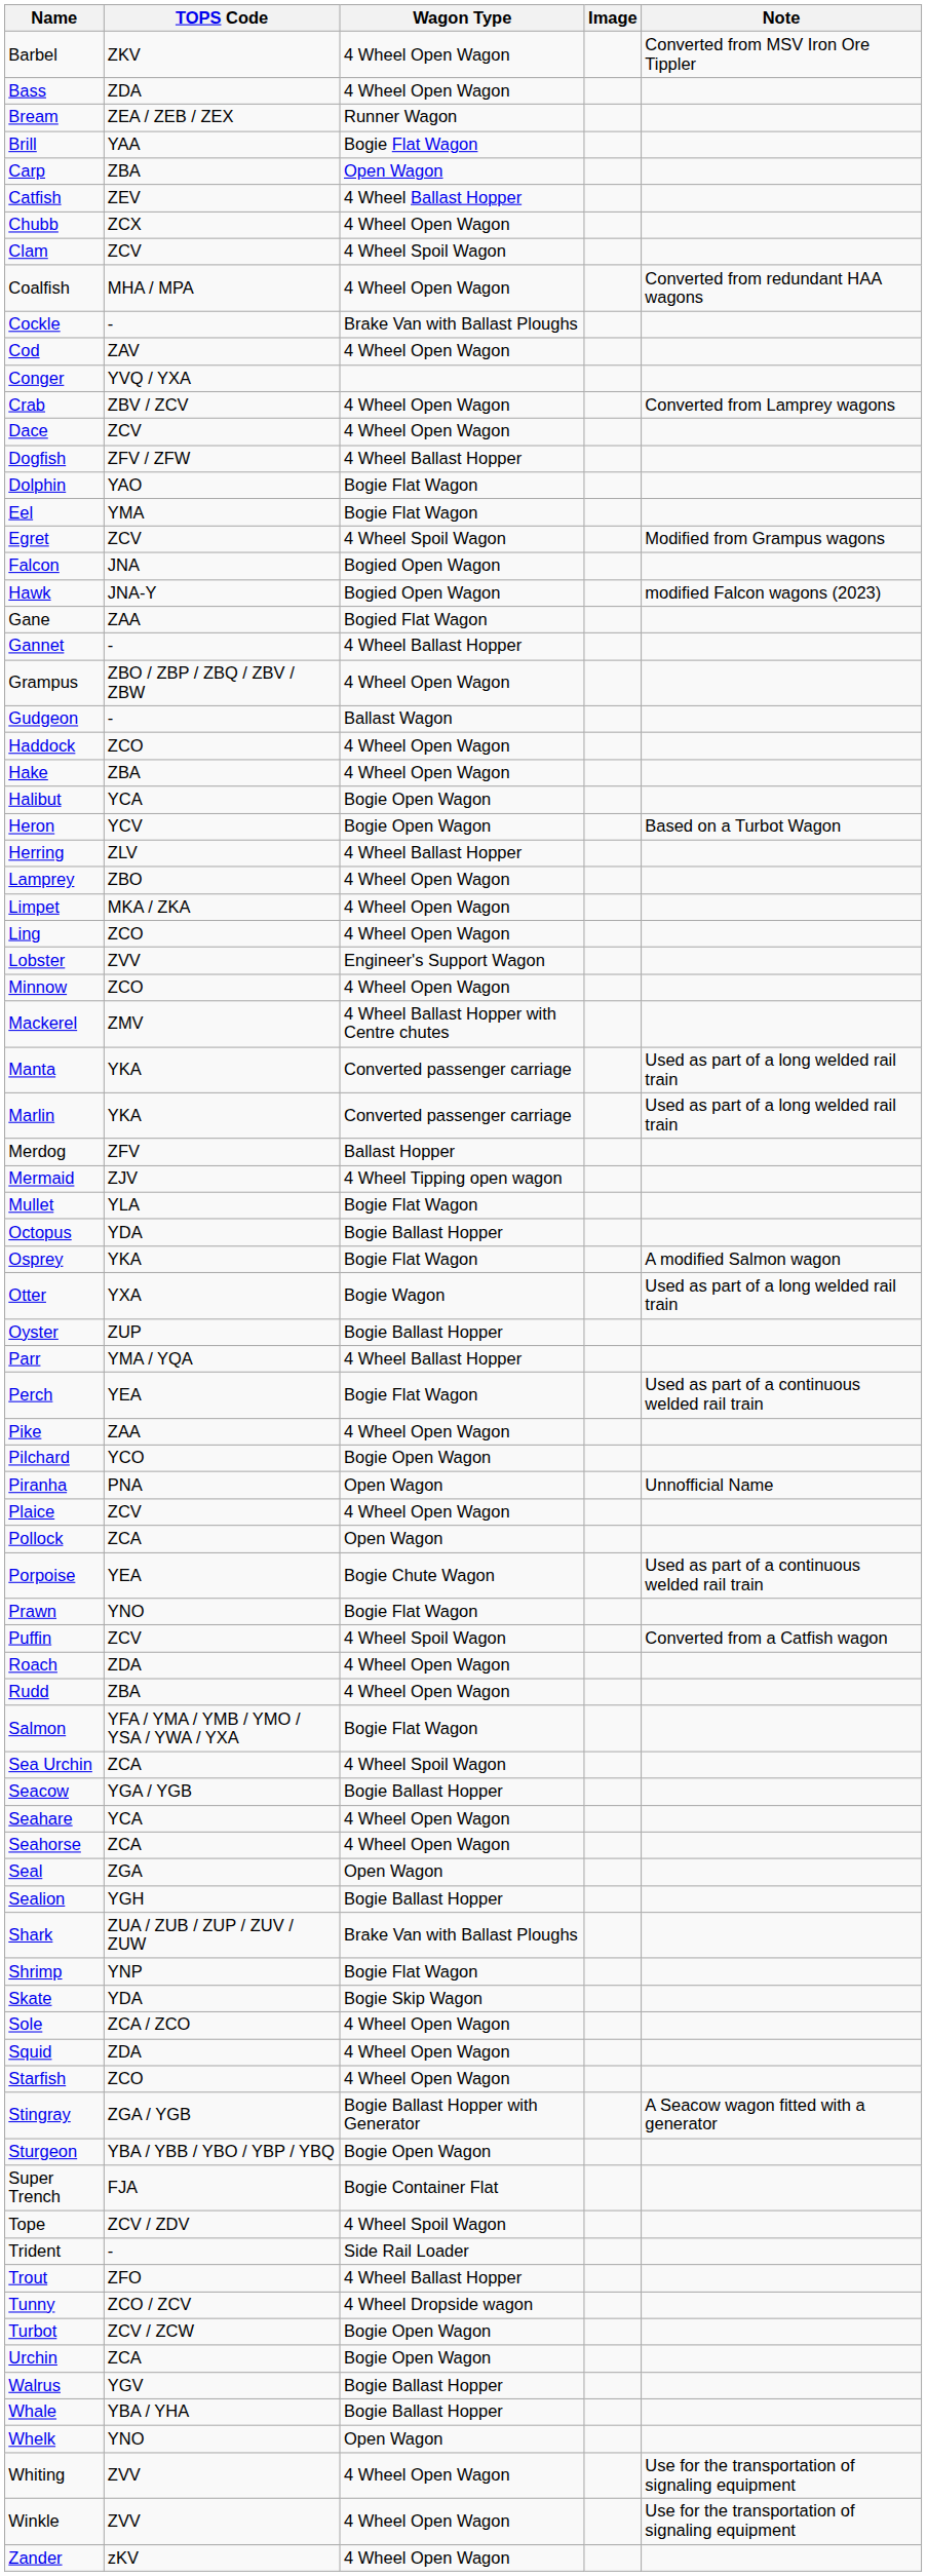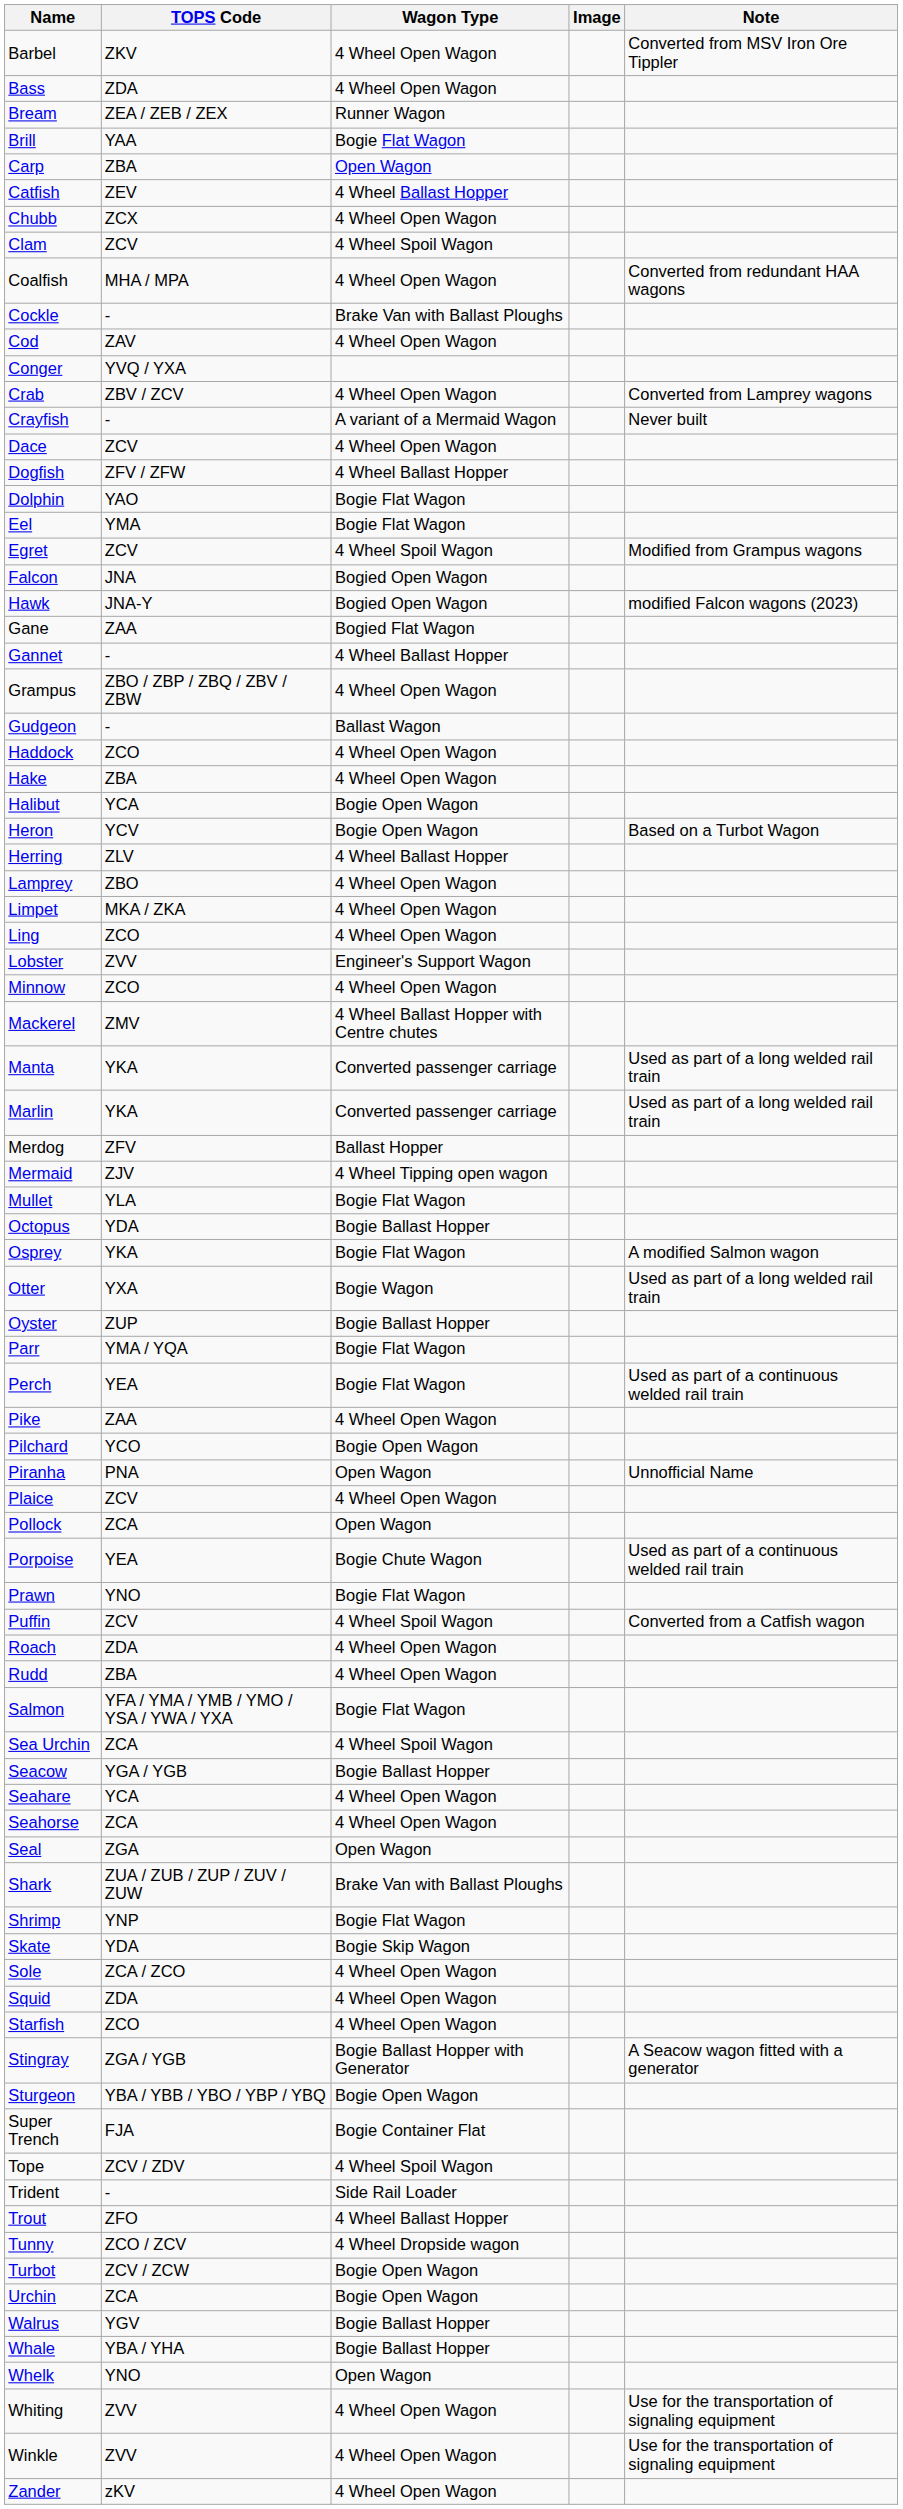 <table class="wikitable">
 <tr>
 <th>Name</th>
 <th><a href='#'>TOPS</a> Code </th>
 <th>Wagon Type</th>
 <th>Image</th>
 <th>Note</th>
 </tr>
 <tr>
 <td>Barbel</td>
 <td>ZKV</td>
 <td>4 Wheel Open Wagon </td>
 <td></td>
 <td>Converted from MSV Iron Ore Tippler</td>
 </tr>
 <tr>
 <td><a href='#'>Bass</a></td>
 <td>ZDA</td>
 <td>4 Wheel Open Wagon</td>
 <td></td>
 <td></td>
 </tr>
 <tr>
 <td><a href='#'>Bream</a></td>
 <td>ZEA / ZEB / ZEX</td>
 <td>Runner Wagon</td>
 <td></td>
 <td></td>
 </tr>
 <tr>
 <td><a href='#'>Brill</a></td>
 <td>YAA</td>
 <td>Bogie <a href='#'>Flat Wagon</a></td>
 <td></td>
 <td></td>
 </tr>
 <tr>
 <td><a href='#'>Carp</a></td>
 <td>ZBA</td>
 <td><a href='#'>Open Wagon</a></td>
 <td></td>
 <td></td>
 </tr>
 <tr>
 <td><a href='#'>Catfish</a></td>
 <td>ZEV</td>
 <td>4 Wheel <a href='#'>Ballast Hopper</a></td>
 <td></td>
 <td></td>
 </tr>
 <tr>
 <td><a href='#'>Chubb</a></td>
 <td>ZCX</td>
 <td>4 Wheel Open Wagon</td>
 <td></td>
 <td></td>
 </tr>
 <tr>
 <td><a href='#'>Clam</a></td>
 <td>ZCV</td>
 <td>4 Wheel Spoil Wagon </td>
 <td></td>
 <td></td>
 </tr>
 <tr>
 <td>Coalfish</td>
 <td>MHA / MPA</td>
 <td>4 Wheel Open Wagon</td>
 <td></td>
 <td>Converted from redundant HAA wagons</td>
 </tr>
 <tr>
 <td><a href='#'>Cockle</a></td>
 <td>-</td>
 <td>Brake Van with Ballast Ploughs</td>
 <td></td>
 <td></td>
 </tr>
 <tr>
 <td><a href='#'>Cod</a></td>
 <td>ZAV</td>
 <td>4 Wheel Open Wagon</td>
 <td></td>
 <td></td>
 </tr>
 <tr>
 <td><a href='#'>Conger</a></td>
 <td>YVQ / YXA</td>
 <td></td>
 <td></td>
 <td></td>
 </tr>
 <tr>
 <td><a href='#'>Crab</a></td>
 <td>ZBV / ZCV</td>
 <td>4 Wheel Open Wagon</td>
 <td></td>
 <td>Converted from Lamprey wagons</td>
+</tr>
+<tr>
+<td><a href='#'>Crayfish</a></td>
+<td>-</td>
+<td>A variant of a Mermaid Wagon</td>
+<td></td>
+<td>Never built</td>
 </tr>
 <tr>
 <td><a href='#'>Dace</a></td>
 <td>ZCV</td>
 <td>4 Wheel Open Wagon</td>
 <td></td>
 <td></td>
 </tr>
 <tr>
 <td><a href='#'>Dogfish</a></td>
 <td>ZFV / ZFW</td>
 <td>4 Wheel Ballast Hopper</td>
 <td></td>
 <td></td>
 </tr>
 <tr>
 <td><a href='#'>Dolphin</a></td>
 <td>YAO</td>
 <td>Bogie Flat Wagon</td>
 <td></td>
 <td></td>
 </tr>
 <tr>
 <td><a href='#'>Eel</a></td>
 <td>YMA</td>
 <td>Bogie Flat Wagon </td>
 <td></td>
 <td></td>
 </tr>
 <tr>
 <td><a href='#'>Egret</a></td>
 <td>ZCV</td>
 <td>4 Wheel Spoil Wagon</td>
 <td></td>
 <td>Modified from Grampus wagons</td>
 </tr>
 <tr>
 <td><a href='#'>Falcon</a></td>
 <td>JNA</td>
 <td>Bogied Open Wagon</td>
 <td></td>
 <td></td>
 </tr>
 <tr>
 <td><a href='#'>Hawk</a></td>
 <td>JNA-Y</td>
 <td>Bogied Open Wagon</td>
 <td></td>
 <td>modified Falcon wagons (2023)</td>
 </tr>
 <tr>
 <td>Gane</td>
 <td>ZAA</td>
 <td>Bogied Flat Wagon</td>
 <td></td>
 <td></td>
 </tr>
 <tr>
 <td><a href='#'>Gannet</a></td>
 <td>-</td>
 <td>4 Wheel Ballast Hopper</td>
 <td></td>
 <td></td>
 </tr>
 <tr>
 <td>Grampus</td>
 <td>ZBO / ZBP / ZBQ / ZBV / ZBW</td>
 <td>4 Wheel Open Wagon</td>
 <td></td>
 <td></td>
 </tr>
 <tr>
 <td><a href='#'>Gudgeon</a></td>
 <td>-</td>
 <td>Ballast Wagon</td>
 <td></td>
 <td></td>
 </tr>
 <tr>
 <td><a href='#'>Haddock</a></td>
 <td>ZCO</td>
 <td>4 Wheel Open Wagon</td>
 <td></td>
 <td></td>
 </tr>
 <tr>
 <td><a href='#'>Hake</a></td>
 <td>ZBA</td>
 <td>4 Wheel Open Wagon</td>
 <td></td>
 <td></td>
 </tr>
 <tr>
 <td><a href='#'>Halibut</a></td>
 <td>YCA</td>
 <td>Bogie Open Wagon</td>
 <td></td>
 <td></td>
 </tr>
 <tr>
 <td><a href='#'>Heron</a></td>
 <td>YCV</td>
 <td>Bogie Open Wagon </td>
 <td></td>
 <td>Based on a Turbot Wagon</td>
 </tr>
 <tr>
 <td><a href='#'>Herring</a></td>
 <td>ZLV</td>
 <td>4 Wheel Ballast Hopper</td>
 <td></td>
 <td></td>
 </tr>
 <tr>
 <td><a href='#'>Lamprey</a></td>
 <td>ZBO</td>
 <td>4 Wheel Open Wagon</td>
 <td></td>
 <td></td>
 </tr>
 <tr>
 <td><a href='#'>Limpet</a></td>
 <td>MKA / ZKA</td>
 <td>4 Wheel Open Wagon</td>
 <td></td>
 <td></td>
 </tr>
 <tr>
 <td><a href='#'>Ling</a></td>
 <td>ZCO</td>
 <td>4 Wheel Open Wagon</td>
 <td></td>
 <td></td>
 </tr>
 <tr>
 <td><a href='#'>Lobster</a></td>
 <td>ZVV</td>
 <td>Engineer's Support Wagon</td>
 <td></td>
 <td></td>
 </tr>
 <tr>
 <td><a href='#'>Minnow</a></td>
 <td>ZCO</td>
 <td>4 Wheel Open Wagon</td>
 <td></td>
 <td></td>
 </tr>
 <tr>
 <td><a href='#'>Mackerel</a></td>
 <td>ZMV</td>
 <td>4 Wheel Ballast Hopper with Centre chutes</td>
 <td></td>
 <td></td>
 </tr>
 <tr>
 <td><a href='#'>Manta</a></td>
 <td>YKA</td>
 <td>Converted passenger carriage</td>
 <td></td>
 <td>Used as part of a long welded rail train</td>
 </tr>
 <tr>
 <td><a href='#'>Marlin</a></td>
 <td>YKA</td>
 <td>Converted passenger carriage</td>
 <td></td>
 <td>Used as part of a long welded rail train </td>
 </tr>
 <tr>
 <td>Merdog</td>
 <td>ZFV</td>
 <td>Ballast Hopper </td>
 <td></td>
 <td></td>
 </tr>
 <tr>
 <td><a href='#'>Mermaid</a></td>
 <td>ZJV</td>
 <td>4 Wheel Tipping open wagon</td>
 <td></td>
 <td></td>
 </tr>
 <tr>
 <td><a href='#'>Mullet</a></td>
 <td>YLA</td>
 <td>Bogie Flat Wagon</td>
 <td></td>
 <td></td>
 </tr>
 <tr>
 <td><a href='#'>Octopus</a></td>
 <td>YDA</td>
 <td>Bogie Ballast Hopper </td>
 <td></td>
 <td></td>
 </tr>
 <tr>
 <td><a href='#'>Osprey</a></td>
 <td>YKA</td>
 <td>Bogie Flat Wagon </td>
 <td></td>
 <td>A modified Salmon wagon </td>
 </tr>
 <tr>
 <td><a href='#'>Otter</a></td>
 <td>YXA</td>
 <td>Bogie Wagon </td>
 <td></td>
 <td>Used as part of a long welded rail train </td>
 </tr>
 <tr>
 <td><a href='#'>Oyster</a></td>
 <td>ZUP</td>
 <td>Bogie Ballast Hopper</td>
 <td></td>
 <td></td>
 </tr>
 <tr>
 <td><a href='#'>Parr</a></td>
 <td>YMA / YQA</td>
-<td>4 Wheel Ballast Hopper</td>
+<td>Bogie Flat Wagon </td>
 <td></td>
 <td></td>
 </tr>
 <tr>
 <td><a href='#'>Perch</a></td>
 <td>YEA</td>
 <td>Bogie Flat Wagon</td>
 <td></td>
 <td>Used as part of a continuous welded rail train </td>
 </tr>
 <tr>
 <td><a href='#'>Pike</a></td>
 <td>ZAA</td>
 <td>4 Wheel Open Wagon </td>
 <td></td>
 <td></td>
 </tr>
 <tr>
 <td><a href='#'>Pilchard</a></td>
 <td>YCO</td>
 <td>Bogie Open Wagon</td>
 <td></td>
 <td></td>
 </tr>
 <tr>
 <td><a href='#'>Piranha</a></td>
 <td>PNA</td>
 <td>Open Wagon</td>
 <td></td>
 <td>Unnofficial Name </td>
 </tr>
 <tr>
 <td><a href='#'>Plaice</a></td>
 <td>ZCV</td>
 <td>4 Wheel Open Wagon</td>
 <td></td>
 <td></td>
 </tr>
 <tr>
 <td><a href='#'>Pollock</a></td>
 <td>ZCA</td>
 <td>Open Wagon</td>
 <td></td>
 <td></td>
 </tr>
 <tr>
 <td><a href='#'>Porpoise</a></td>
 <td>YEA</td>
 <td>Bogie Chute Wagon</td>
 <td></td>
 <td>Used as part of a continuous welded rail train </td>
 </tr>
 <tr>
 <td><a href='#'>Prawn</a></td>
 <td>YNO</td>
 <td>Bogie Flat Wagon</td>
 <td></td>
 <td></td>
 </tr>
 <tr>
 <td><a href='#'>Puffin</a></td>
 <td>ZCV</td>
 <td>4 Wheel Spoil Wagon</td>
 <td></td>
 <td>Converted from a Catfish wagon </td>
 </tr>
 <tr>
 <td><a href='#'>Roach</a></td>
 <td>ZDA</td>
 <td>4 Wheel Open Wagon </td>
 <td></td>
 <td></td>
 </tr>
 <tr>
 <td><a href='#'>Rudd</a></td>
 <td>ZBA</td>
 <td>4 Wheel Open Wagon</td>
 <td></td>
 <td></td>
 </tr>
 <tr>
 <td><a href='#'>Salmon</a></td>
 <td>YFA / YMA / YMB / YMO / YSA / YWA / YXA</td>
 <td>Bogie Flat Wagon</td>
 <td></td>
 <td></td>
 </tr>
 <tr>
 <td><a href='#'>Sea Urchin</a></td>
 <td>ZCA</td>
 <td>4 Wheel Spoil Wagon</td>
 <td></td>
 <td></td>
 </tr>
 <tr>
 <td><a href='#'>Seacow</a></td>
 <td>YGA / YGB</td>
 <td>Bogie Ballast Hopper</td>
 <td></td>
 <td></td>
 </tr>
 <tr>
 <td><a href='#'>Seahare</a></td>
 <td>YCA</td>
 <td>4 Wheel Open Wagon </td>
 <td></td>
 <td></td>
 </tr>
 <tr>
 <td><a href='#'>Seahorse</a></td>
 <td>ZCA</td>
 <td>4 Wheel Open Wagon</td>
 <td></td>
 <td></td>
 </tr>
 <tr>
 <td><a href='#'>Seal</a></td>
 <td>ZGA</td>
 <td>Open Wagon</td>
-<td></td>
-<td></td>
-</tr>
-<tr>
-<td><a href='#'>Sealion</a></td>
-<td>YGH</td>
-<td>Bogie Ballast Hopper</td>
 <td></td>
 <td></td>
 </tr>
 <tr>
 <td><a href='#'>Shark</a></td>
 <td>ZUA / ZUB / ZUP / ZUV / ZUW</td>
 <td>Brake Van with Ballast Ploughs</td>
 <td></td>
 <td></td>
 </tr>
 <tr>
 <td><a href='#'>Shrimp</a></td>
 <td>YNP</td>
 <td>Bogie Flat Wagon </td>
 <td></td>
 <td></td>
 </tr>
 <tr>
 <td><a href='#'>Skate</a></td>
 <td>YDA</td>
 <td>Bogie Skip Wagon</td>
 <td></td>
 <td></td>
 </tr>
 <tr>
 <td><a href='#'>Sole</a></td>
 <td>ZCA / ZCO</td>
 <td>4 Wheel Open Wagon</td>
 <td></td>
 <td></td>
 </tr>
 <tr>
 <td><a href='#'>Squid</a></td>
 <td>ZDA</td>
 <td>4 Wheel Open Wagon </td>
 <td></td>
 <td></td>
 </tr>
 <tr>
 <td><a href='#'>Starfish</a></td>
 <td>ZCO</td>
 <td>4 Wheel Open Wagon</td>
 <td></td>
 <td></td>
 </tr>
 <tr>
 <td><a href='#'>Stingray</a></td>
 <td>ZGA / YGB</td>
 <td>Bogie Ballast Hopper with Generator</td>
 <td></td>
 <td>A Seacow wagon fitted with a generator</td>
 </tr>
 <tr>
 <td><a href='#'>Sturgeon</a></td>
 <td>YBA / YBB / YBO / YBP / YBQ</td>
 <td>Bogie Open Wagon</td>
 <td></td>
 <td></td>
 </tr>
 <tr>
 <td>Super Trench</td>
 <td>FJA</td>
 <td>Bogie Container Flat</td>
 <td></td>
 <td></td>
 </tr>
 <tr>
 <td>Tope</td>
 <td>ZCV / ZDV</td>
 <td>4 Wheel Spoil Wagon</td>
 <td></td>
 <td></td>
 </tr>
 <tr>
 <td>Trident</td>
 <td>-</td>
 <td>Side Rail Loader</td>
 <td></td>
 <td></td>
 </tr>
 <tr>
 <td><a href='#'>Trout</a></td>
 <td>ZFO</td>
 <td>4 Wheel Ballast Hopper</td>
 <td></td>
 <td></td>
 </tr>
 <tr>
 <td><a href='#'>Tunny</a></td>
 <td>ZCO / ZCV</td>
 <td>4 Wheel Dropside wagon</td>
 <td></td>
 <td></td>
 </tr>
 <tr>
 <td><a href='#'>Turbot</a></td>
 <td>ZCV / ZCW</td>
 <td>Bogie Open Wagon</td>
 <td></td>
 <td></td>
 </tr>
 <tr>
 <td><a href='#'>Urchin</a></td>
 <td>ZCA</td>
 <td>Bogie Open Wagon</td>
 <td></td>
 <td></td>
 </tr>
 <tr>
 <td><a href='#'>Walrus</a></td>
 <td>YGV</td>
 <td>Bogie Ballast Hopper</td>
 <td></td>
 <td></td>
 </tr>
 <tr>
 <td><a href='#'>Whale</a></td>
 <td>YBA / YHA</td>
 <td>Bogie Ballast Hopper</td>
 <td></td>
 <td></td>
 </tr>
 <tr>
 <td><a href='#'>Whelk</a></td>
 <td>YNO</td>
 <td>Open Wagon</td>
 <td></td>
 <td></td>
 </tr>
 <tr>
 <td>Whiting</td>
 <td>ZVV</td>
 <td>4 Wheel Open Wagon</td>
 <td></td>
 <td>Use for the transportation of signaling equipment</td>
 </tr>
 <tr>
 <td>Winkle</td>
 <td>ZVV</td>
 <td>4 Wheel Open Wagon</td>
 <td></td>
 <td>Use for the transportation of signaling equipment</td>
 </tr>
 <tr>
 <td><a href='#'>Zander</a></td>
 <td>zKV</td>
 <td>4 Wheel Open Wagon</td>
 <td></td>
 <td></td>
 </tr>
 </table>
